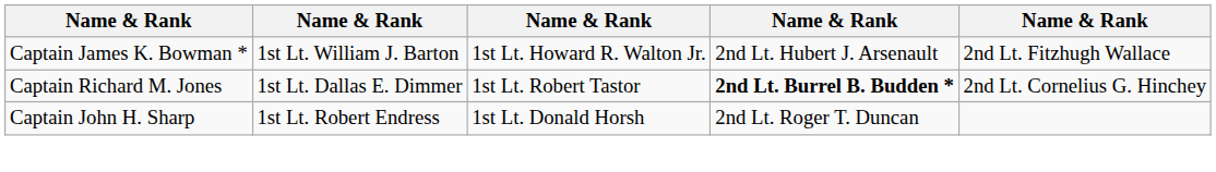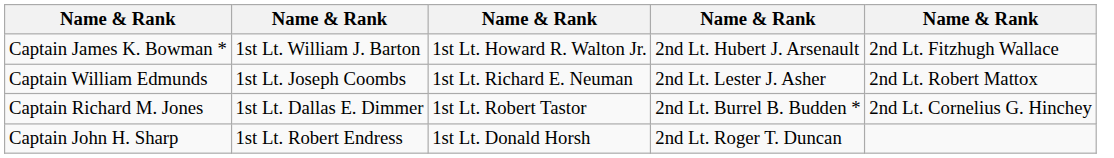 <table class="wikitable">
 <tr>
 <th>Name & Rank</th>
 <th>Name & Rank</th>
 <th>Name & Rank</th>
 <th>Name & Rank</th>
 <th>Name & Rank</th>
 </tr>
 <tr>
 <td>Captain James K. Bowman *</td>
 <td>1st Lt. William J. Barton</td>
 <td>1st Lt. Howard R. Walton Jr.</td>
 <td>2nd Lt. Hubert J. Arsenault</td>
 <td>2nd Lt. Fitzhugh Wallace</td>
 </tr>
 <tr>
+<td>Captain William Edmunds</td>
+<td>1st Lt. Joseph Coombs</td>
+<td>1st Lt. Richard E. Neuman</td>
+<td>2nd Lt. Lester J. Asher</td>
+<td>2nd Lt. Robert Mattox</td>
+</tr>
+<tr>
 <td>Captain Richard M. Jones</td>
 <td>1st Lt. Dallas E. Dimmer</td>
 <td>1st Lt. Robert Tastor</td>
-<td><strong>2nd Lt. Burrel B. Budden *</strong></td>
+<td>2nd Lt. Burrel B. Budden *</td>
 <td>2nd Lt. Cornelius G. Hinchey</td>
 </tr>
 <tr>
 <td>Captain John H. Sharp</td>
 <td>1st Lt. Robert Endress</td>
 <td>1st Lt. Donald Horsh</td>
 <td>2nd Lt. Roger T. Duncan</td>
 <td></td>
 </tr>
 </table>
